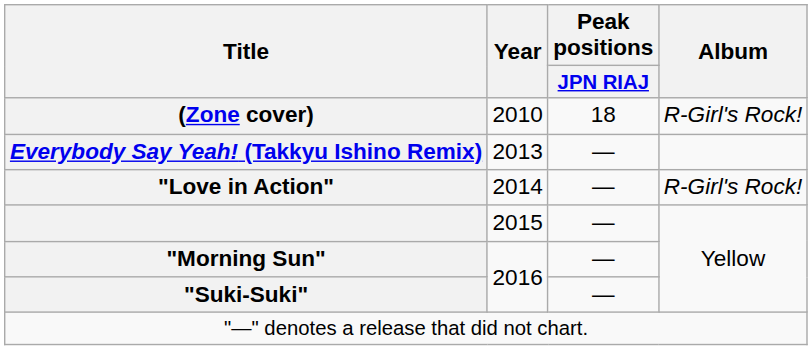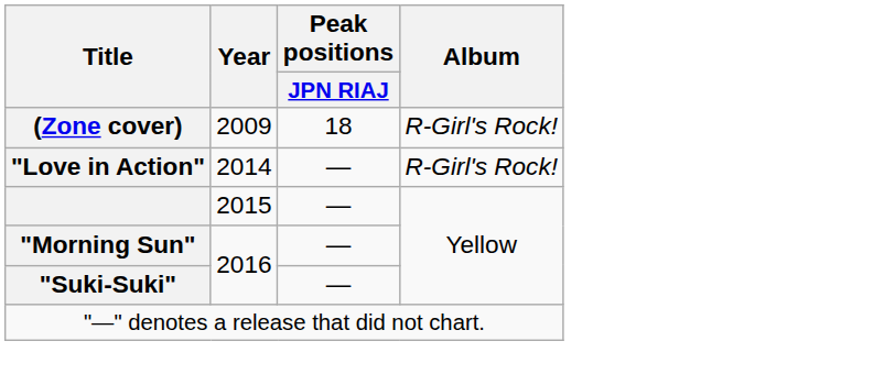 <table class="wikitable plainrowheaders" style="text-align:center;" style="text-align:center;">
 <tr>
 <th scope="col" rowspan="2">Title</th>
 <th scope="col" rowspan="2">Year</th>
 <th scope="col">Peak positions</th>
 <th scope="col" rowspan="2">Album</th>
 </tr>
 <tr>
 <th scope="col" style="width:3em;font-size:90%"><a href='#'>JPN RIAJ</a><br></th>
 </tr>
 <tr>
 <th scope="row"> (<a href='#'>Zone</a> cover)</th>
-<td style="text-align:center;">2010</td>
+<td style="text-align:center;">2009</td>
 <td style="text-align:center;">18</td>
 <td style="text-align:center;"><em>R-Girl's Rock!</em></td>
-</tr>
-<tr>
-<th scope="row"><a href='#'><em>Everybody Say Yeah!</em> (Takkyu Ishino Remix)</a></th>
-<td style="text-align:center;">2013</td>
-<td style="text-align:center;">—</td>
-<td></td>
 </tr>
 <tr>
 <th scope="row">"Love in Action"</th>
 <td style="text-align:center;">2014</td>
 <td style="text-align:center;">—</td>
 <td style="text-align:center;"><em>R-Girl's Rock!</em></td>
 </tr>
 <tr>
 <th scope="row"></th>
 <td style="text-align:center;">2015</td>
 <td style="text-align:center;">—</td>
 <td rowspan="3" style="text-align:center;">Yellow</td>
 </tr>
 <tr>
 <th scope="row">"Morning Sun"</th>
 <td style="text-align:center;" rowspan="2">2016</td>
 <td style="text-align:center;">—</td>
 </tr>
 <tr>
 <th scope="row">"Suki-Suki"</th>
 <td style="text-align:center;">—</td>
 </tr>
 <tr>
 <td colspan="4" style="text-align:center; font-size:90%;">"—" denotes a release that did not chart.</td>
 </tr>
 </table>
